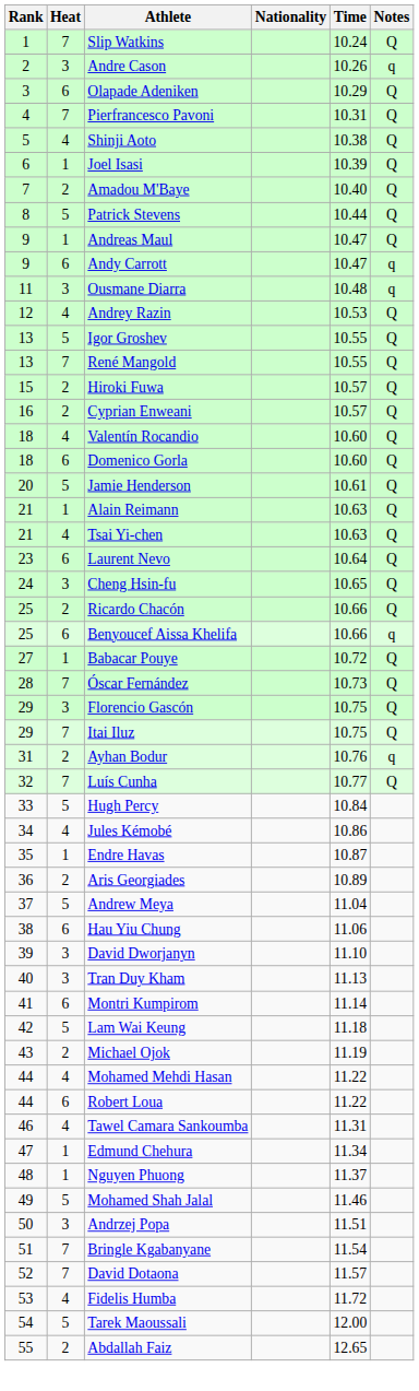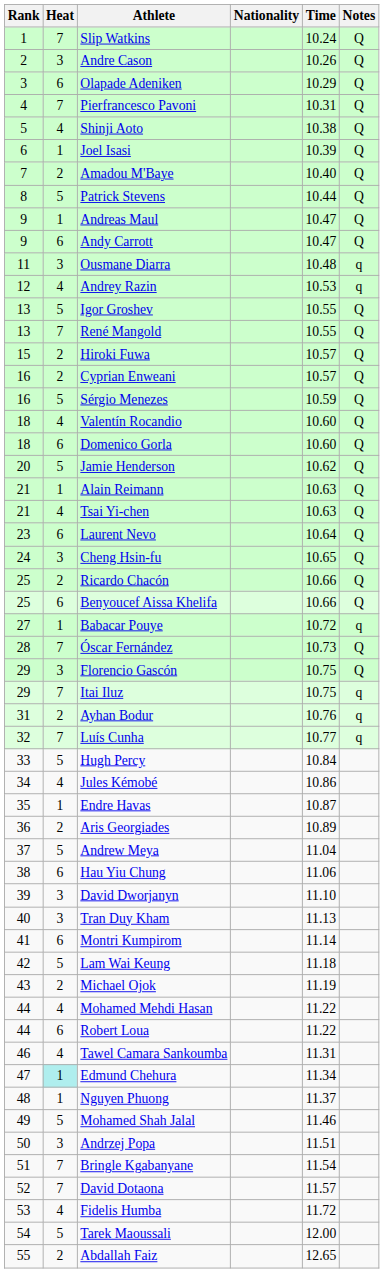 <table class="wikitable sortable" style="text-align:center;font-size:95%">
 <tr>
 <th>Rank</th>
 <th>Heat</th>
 <th>Athlete</th>
 <th>Nationality</th>
 <th>Time</th>
 <th>Notes</th>
 </tr>
 <tr bgcolor=ccffcc>
 <td>1</td>
 <td>7</td>
 <td align="left"><a href='#'>Slip Watkins</a></td>
 <td align=left></td>
 <td>10.24</td>
 <td>Q</td>
 </tr>
 <tr bgcolor=ccffcc>
 <td>2</td>
 <td>3</td>
 <td align="left"><a href='#'>Andre Cason</a></td>
 <td align=left></td>
 <td>10.26</td>
-<td>q</td>
+<td>Q</td>
 </tr>
 <tr bgcolor=ccffcc>
 <td>3</td>
 <td>6</td>
 <td align="left"><a href='#'>Olapade Adeniken</a></td>
 <td align=left></td>
 <td>10.29</td>
 <td>Q</td>
 </tr>
 <tr bgcolor=ccffcc>
 <td>4</td>
 <td>7</td>
 <td align="left"><a href='#'>Pierfrancesco Pavoni</a></td>
 <td align=left></td>
 <td>10.31</td>
 <td>Q</td>
 </tr>
 <tr bgcolor=ccffcc>
 <td>5</td>
 <td>4</td>
 <td align="left"><a href='#'>Shinji Aoto</a></td>
 <td align=left></td>
 <td>10.38</td>
 <td>Q</td>
 </tr>
 <tr bgcolor=ccffcc>
 <td>6</td>
 <td>1</td>
 <td align="left"><a href='#'>Joel Isasi</a></td>
 <td align=left></td>
 <td>10.39</td>
 <td>Q</td>
 </tr>
 <tr bgcolor=ccffcc>
 <td>7</td>
 <td>2</td>
 <td align="left"><a href='#'>Amadou M'Baye</a></td>
 <td align=left></td>
 <td>10.40</td>
 <td>Q</td>
 </tr>
 <tr bgcolor=ccffcc>
 <td>8</td>
 <td>5</td>
 <td align="left"><a href='#'>Patrick Stevens</a></td>
 <td align=left></td>
 <td>10.44</td>
 <td>Q</td>
 </tr>
 <tr bgcolor=ccffcc>
 <td>9</td>
 <td>1</td>
 <td align="left"><a href='#'>Andreas Maul</a></td>
 <td align=left></td>
 <td>10.47</td>
 <td>Q</td>
 </tr>
 <tr bgcolor=ccffcc>
 <td>9</td>
 <td>6</td>
 <td align="left"><a href='#'>Andy Carrott</a></td>
 <td align=left></td>
 <td>10.47</td>
-<td>q</td>
+<td>Q</td>
 </tr>
 <tr bgcolor=ccffcc>
 <td>11</td>
 <td>3</td>
 <td align="left"><a href='#'>Ousmane Diarra</a></td>
 <td align=left></td>
 <td>10.48</td>
 <td>q</td>
 </tr>
 <tr bgcolor=ccffcc>
 <td>12</td>
 <td>4</td>
 <td align="left"><a href='#'>Andrey Razin</a></td>
 <td align=left></td>
 <td>10.53</td>
-<td>Q</td>
+<td>q</td>
 </tr>
 <tr bgcolor=ccffcc>
 <td>13</td>
 <td>5</td>
 <td align="left"><a href='#'>Igor Groshev</a></td>
 <td align=left></td>
 <td>10.55</td>
 <td>Q</td>
 </tr>
 <tr bgcolor=ccffcc>
 <td>13</td>
 <td>7</td>
 <td align="left"><a href='#'>René Mangold</a></td>
 <td align=left></td>
 <td>10.55</td>
 <td>Q</td>
 </tr>
 <tr bgcolor=ccffcc>
 <td>15</td>
 <td>2</td>
 <td align="left"><a href='#'>Hiroki Fuwa</a></td>
 <td align=left></td>
 <td>10.57</td>
 <td>Q</td>
 </tr>
 <tr bgcolor=ccffcc>
 <td>16</td>
 <td>2</td>
 <td align="left"><a href='#'>Cyprian Enweani</a></td>
 <td align=left></td>
 <td>10.57</td>
 <td>Q</td>
 </tr>
 <tr bgcolor=ccffcc>
+<td>16</td>
+<td>5</td>
+<td align="left"><a href='#'>Sérgio Menezes</a></td>
+<td align=left></td>
+<td>10.59</td>
+<td>Q</td>
+</tr>
+<tr bgcolor=ccffcc>
 <td>18</td>
 <td>4</td>
 <td align="left"><a href='#'>Valentín Rocandio</a></td>
 <td align=left></td>
 <td>10.60</td>
 <td>Q</td>
 </tr>
 <tr bgcolor=ccffcc>
 <td>18</td>
 <td>6</td>
 <td align="left"><a href='#'>Domenico Gorla</a></td>
 <td align=left></td>
 <td>10.60</td>
 <td>Q</td>
 </tr>
 <tr bgcolor=ccffcc>
 <td>20</td>
 <td>5</td>
 <td align="left"><a href='#'>Jamie Henderson</a></td>
 <td align=left></td>
-<td>10.61</td>
+<td>10.62</td>
 <td>Q</td>
 </tr>
 <tr bgcolor=ccffcc>
 <td>21</td>
 <td>1</td>
 <td align="left"><a href='#'>Alain Reimann</a></td>
 <td align=left></td>
 <td>10.63</td>
 <td>Q</td>
 </tr>
 <tr bgcolor=ccffcc>
 <td>21</td>
 <td>4</td>
 <td align="left"><a href='#'>Tsai Yi-chen</a></td>
 <td align=left></td>
 <td>10.63</td>
 <td>Q</td>
 </tr>
 <tr bgcolor=ccffcc>
 <td>23</td>
 <td>6</td>
 <td align="left"><a href='#'>Laurent Nevo</a></td>
 <td align=left></td>
 <td>10.64</td>
 <td>Q</td>
 </tr>
 <tr bgcolor=ccffcc>
 <td>24</td>
 <td>3</td>
 <td align="left"><a href='#'>Cheng Hsin-fu</a></td>
 <td align=left></td>
 <td>10.65</td>
 <td>Q</td>
 </tr>
 <tr bgcolor=ccffcc>
 <td>25</td>
 <td>2</td>
 <td align="left"><a href='#'>Ricardo Chacón</a></td>
 <td align=left></td>
 <td>10.66</td>
 <td>Q</td>
 </tr>
 <tr bgcolor=ddffdd>
 <td>25</td>
 <td>6</td>
 <td align="left"><a href='#'>Benyoucef Aissa Khelifa</a></td>
 <td align=left></td>
 <td>10.66</td>
-<td>q</td>
+<td>Q</td>
 </tr>
 <tr bgcolor=ccffcc>
 <td>27</td>
 <td>1</td>
 <td align="left"><a href='#'>Babacar Pouye</a></td>
 <td align=left></td>
 <td>10.72</td>
-<td>Q</td>
+<td>q</td>
 </tr>
 <tr bgcolor=ccffcc>
 <td>28</td>
 <td>7</td>
 <td align="left"><a href='#'>Óscar Fernández</a></td>
 <td align=left></td>
 <td>10.73</td>
 <td>Q</td>
 </tr>
 <tr bgcolor=ccffcc>
 <td>29</td>
 <td>3</td>
 <td align="left"><a href='#'>Florencio Gascón</a></td>
 <td align=left></td>
 <td>10.75</td>
 <td>Q</td>
 </tr>
 <tr bgcolor=ddffdd>
 <td>29</td>
 <td>7</td>
 <td align="left"><a href='#'>Itai Iluz</a></td>
 <td align=left></td>
 <td>10.75</td>
-<td>Q</td>
+<td>q</td>
 </tr>
 <tr bgcolor=ddffdd>
 <td>31</td>
 <td>2</td>
 <td align="left"><a href='#'>Ayhan Bodur</a></td>
 <td align=left></td>
 <td>10.76</td>
 <td>q</td>
 </tr>
 <tr bgcolor=ddffdd>
 <td>32</td>
 <td>7</td>
 <td align="left"><a href='#'>Luís Cunha</a></td>
 <td align=left></td>
 <td>10.77</td>
-<td>Q</td>
+<td>q</td>
 </tr>
 <tr>
 <td>33</td>
 <td>5</td>
 <td align="left"><a href='#'>Hugh Percy</a></td>
 <td align=left></td>
 <td>10.84</td>
 <td></td>
 </tr>
 <tr>
 <td>34</td>
 <td>4</td>
 <td align="left"><a href='#'>Jules Kémobé</a></td>
 <td align=left></td>
 <td>10.86</td>
 <td></td>
 </tr>
 <tr>
 <td>35</td>
 <td>1</td>
 <td align="left"><a href='#'>Endre Havas</a></td>
 <td align=left></td>
 <td>10.87</td>
 <td></td>
 </tr>
 <tr>
 <td>36</td>
 <td>2</td>
 <td align="left"><a href='#'>Aris Georgiades</a></td>
 <td align=left></td>
 <td>10.89</td>
 <td></td>
 </tr>
 <tr>
 <td>37</td>
 <td>5</td>
 <td align="left"><a href='#'>Andrew Meya</a></td>
 <td align=left></td>
 <td>11.04</td>
 <td></td>
 </tr>
 <tr>
 <td>38</td>
 <td>6</td>
 <td align="left"><a href='#'>Hau Yiu Chung</a></td>
 <td align=left></td>
 <td>11.06</td>
 <td></td>
 </tr>
 <tr>
 <td>39</td>
 <td>3</td>
 <td align="left"><a href='#'>David Dworjanyn</a></td>
 <td align=left></td>
 <td>11.10</td>
 <td></td>
 </tr>
 <tr>
 <td>40</td>
 <td>3</td>
 <td align="left"><a href='#'>Tran Duy Kham</a></td>
 <td align=left></td>
 <td>11.13</td>
 <td></td>
 </tr>
 <tr>
 <td>41</td>
 <td>6</td>
 <td align="left"><a href='#'>Montri Kumpirom</a></td>
 <td align=left></td>
 <td>11.14</td>
 <td></td>
 </tr>
 <tr>
 <td>42</td>
 <td>5</td>
 <td align="left"><a href='#'>Lam Wai Keung</a></td>
 <td align=left></td>
 <td>11.18</td>
 <td></td>
 </tr>
 <tr>
 <td>43</td>
 <td>2</td>
 <td align="left"><a href='#'>Michael Ojok</a></td>
 <td align=left></td>
 <td>11.19</td>
 <td></td>
 </tr>
 <tr>
 <td>44</td>
 <td>4</td>
 <td align="left"><a href='#'>Mohamed Mehdi Hasan</a></td>
 <td align=left></td>
 <td>11.22</td>
 <td></td>
 </tr>
 <tr>
 <td>44</td>
 <td>6</td>
 <td align="left"><a href='#'>Robert Loua</a></td>
 <td align=left></td>
 <td>11.22</td>
 <td></td>
 </tr>
 <tr>
 <td>46</td>
 <td>4</td>
 <td align="left"><a href='#'>Tawel Camara Sankoumba</a></td>
 <td align=left></td>
 <td>11.31</td>
 <td></td>
 </tr>
 <tr>
 <td>47</td>
-<td>1</td>
+<td style="background: paleturquoise;">1</td>
 <td align="left"><a href='#'>Edmund Chehura</a></td>
 <td align=left></td>
 <td>11.34</td>
 <td></td>
 </tr>
 <tr>
 <td>48</td>
 <td>1</td>
 <td align="left"><a href='#'>Nguyen Phuong</a></td>
 <td align=left></td>
 <td>11.37</td>
 <td></td>
 </tr>
 <tr>
 <td>49</td>
 <td>5</td>
 <td align="left"><a href='#'>Mohamed Shah Jalal</a></td>
 <td align=left></td>
 <td>11.46</td>
 <td></td>
 </tr>
 <tr>
 <td>50</td>
 <td>3</td>
 <td align="left"><a href='#'>Andrzej Popa</a></td>
 <td align=left></td>
 <td>11.51</td>
 <td></td>
 </tr>
 <tr>
 <td>51</td>
 <td>7</td>
 <td align="left"><a href='#'>Bringle Kgabanyane</a></td>
 <td align=left></td>
 <td>11.54</td>
 <td></td>
 </tr>
 <tr>
 <td>52</td>
 <td>7</td>
 <td align="left"><a href='#'>David Dotaona</a></td>
 <td align=left></td>
 <td>11.57</td>
 <td></td>
 </tr>
 <tr>
 <td>53</td>
 <td>4</td>
 <td align="left"><a href='#'>Fidelis Humba</a></td>
 <td align=left></td>
 <td>11.72</td>
 <td></td>
 </tr>
 <tr>
 <td>54</td>
 <td>5</td>
 <td align="left"><a href='#'>Tarek Maoussali</a></td>
 <td align=left></td>
 <td>12.00</td>
 <td></td>
 </tr>
 <tr>
 <td>55</td>
 <td>2</td>
 <td align="left"><a href='#'>Abdallah Faiz</a></td>
 <td align=left></td>
 <td>12.65</td>
 <td></td>
 </tr>
 </table>
